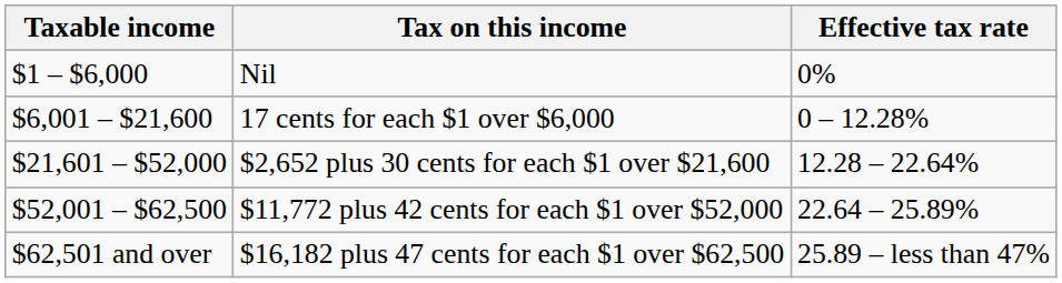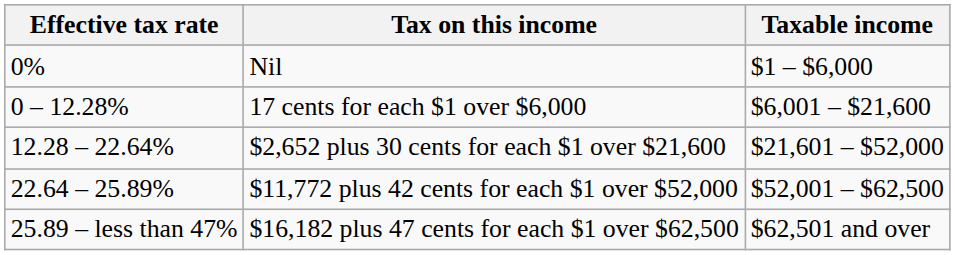 <table class="wikitable">
 <tr>
+<th>Effective tax rate</th>
+<th>Tax on this income</th>
 <th>Taxable income</th>
-<th>Tax on this income</th>
-<th>Effective tax rate</th>
 </tr>
 <tr>
+<td>0%</td>
+<td>Nil</td>
 <td>$1 – $6,000</td>
-<td>Nil</td>
-<td>0%</td>
 </tr>
 <tr>
+<td>0 – 12.28%</td>
+<td>17 cents for each $1 over $6,000</td>
 <td>$6,001 – $21,600</td>
-<td>17 cents for each $1 over $6,000</td>
-<td>0 – 12.28%</td>
 </tr>
 <tr>
+<td>12.28 – 22.64%</td>
+<td>$2,652 plus 30 cents for each $1 over $21,600</td>
 <td>$21,601 – $52,000</td>
-<td>$2,652 plus 30 cents for each $1 over $21,600</td>
-<td>12.28 – 22.64%</td>
 </tr>
 <tr>
+<td>22.64 – 25.89%</td>
+<td>$11,772 plus 42 cents for each $1 over $52,000</td>
 <td>$52,001 – $62,500</td>
-<td>$11,772 plus 42 cents for each $1 over $52,000</td>
-<td>22.64 – 25.89%</td>
 </tr>
 <tr>
+<td>25.89 – less than 47%</td>
+<td>$16,182 plus 47 cents for each $1 over $62,500</td>
 <td>$62,501 and over</td>
-<td>$16,182 plus 47 cents for each $1 over $62,500</td>
-<td>25.89 – less than 47%</td>
 </tr>
 </table>
